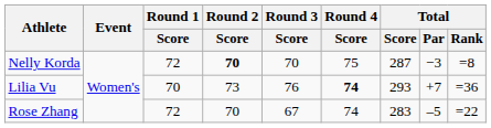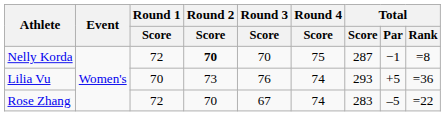 <table class=wikitable style=font-size:90%;text-align:center>
 <tr>
 <th rowspan=2>Athlete</th>
 <th rowspan=2>Event</th>
 <th>Round 1</th>
 <th>Round 2</th>
 <th>Round 3</th>
 <th>Round 4</th>
 <th colspan=3>Total</th>
 </tr>
 <tr style=font-size:95%>
 <th>Score</th>
 <th>Score</th>
 <th>Score</th>
 <th>Score</th>
 <th>Score</th>
 <th>Par</th>
 <th>Rank</th>
 </tr>
 <tr>
 <td align=left><a href='#'>Nelly Korda</a></td>
 <td align=left rowspan=3><a href='#'>Women's</a></td>
 <td>72</td>
 <td><strong>70</strong></td>
 <td>70</td>
 <td>75</td>
 <td>287</td>
-<td>−3</td>
+<td>−1</td>
 <td>=8</td>
 </tr>
 <tr>
 <td align=left><a href='#'>Lilia Vu</a></td>
 <td>70</td>
 <td>73</td>
 <td>76</td>
-<td><strong>74</strong></td>
+<td>74</td>
 <td>293</td>
-<td>+7</td>
+<td>+5</td>
 <td>=36</td>
 </tr>
 <tr>
 <td align=left><a href='#'>Rose Zhang</a></td>
 <td>72</td>
 <td>70</td>
 <td>67</td>
 <td>74</td>
 <td>283</td>
 <td>–5</td>
 <td>=22</td>
 </tr>
 </table>
